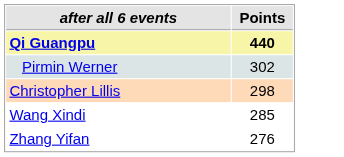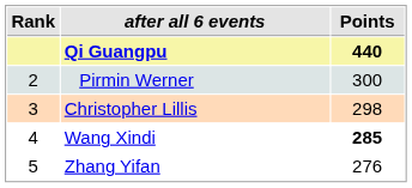 <table cellspacing="1" cellpadding="3" style="border:1px solid #AAAAAA;font-size:86%">
 <tr style="background-color: #E4E4E4;">
+<th style="border-bottom:1px solid #AAAAAA; width: 10px;">Rank</th>
 <th style="border-bottom:1px solid #AAAAAA; width: 200px;"><em>after all 6 events</em></th>
 <th style="border-bottom:1px solid #AAAAAA; width: 50px;">Points</th>
 </tr>
 <tr style="background:#f7f6a8;">
+<td align=center></td>
 <td> <strong><a href='#'>Qi Guangpu</a></strong></td>
 <td align=center><strong>440</strong></td>
 </tr>
 <tr style="background:#dce5e5;">
+<td align=center>2</td>
 <td>   <a href='#'>Pirmin Werner</a></td>
-<td align=center>302</td>
+<td align=center>300</td>
 </tr>
 <tr style="background:#ffdab9;">
+<td align=center>3</td>
 <td> <a href='#'>Christopher Lillis</a></td>
 <td align=center>298</td>
 </tr>
 <tr>
+<td align=center>4</td>
 <td> <a href='#'>Wang Xindi</a></td>
-<td align=center>285</td>
+<td align=center><strong>285</strong></td>
 </tr>
 <tr>
+<td align=center>5</td>
 <td> <a href='#'>Zhang Yifan</a></td>
 <td align=center>276</td>
 </tr>
 </table>
